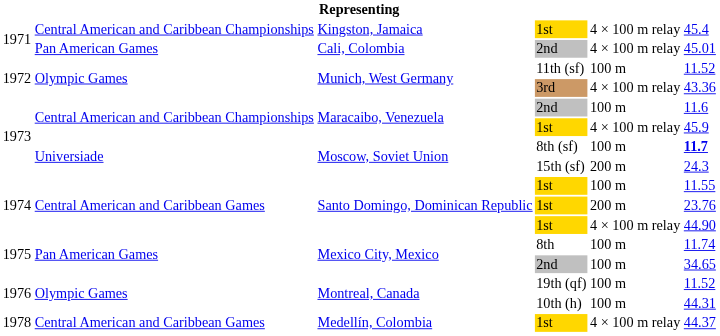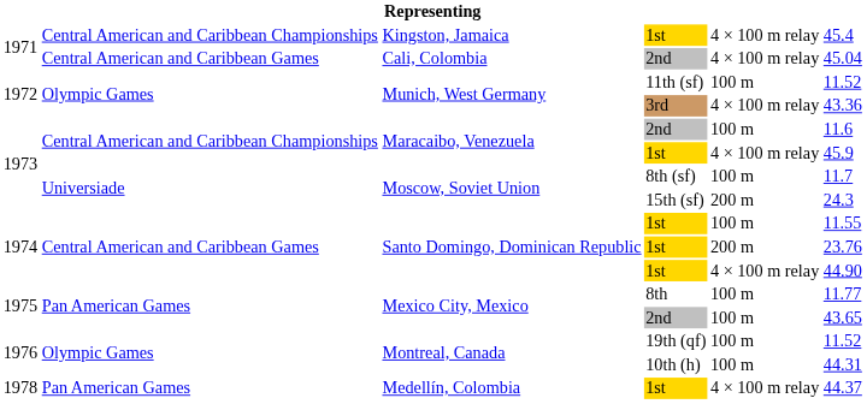 <table>
 <tr>
 <th colspan="6">Representing </th>
 </tr>
 <tr>
 <td rowspan=2>1971</td>
 <td><a href='#'>Central American and Caribbean Championships</a></td>
 <td><a href='#'>Kingston, Jamaica</a></td>
 <td bgcolor=gold>1st</td>
 <td>4 × 100 m relay</td>
 <td><a href='#'>45.4</a></td>
 </tr>
 <tr>
-<td><a href='#'>Pan American Games</a></td>
+<td><a href='#'>Central American and Caribbean Games</a></td>
 <td><a href='#'>Cali, Colombia</a></td>
 <td bgcolor=silver>2nd</td>
 <td>4 × 100 m relay</td>
-<td><a href='#'>45.01</a></td>
+<td><a href='#'>45.04</a></td>
 </tr>
 <tr>
 <td rowspan=2>1972</td>
 <td rowspan=2><a href='#'>Olympic Games</a></td>
 <td rowspan=2><a href='#'>Munich, West Germany</a></td>
 <td>11th (sf)</td>
 <td>100 m</td>
 <td><a href='#'>11.52</a></td>
 </tr>
 <tr>
 <td bgcolor=cc9966>3rd</td>
 <td>4 × 100 m relay</td>
 <td><a href='#'>43.36</a></td>
 </tr>
 <tr>
 <td rowspan=4>1973</td>
 <td rowspan=2><a href='#'>Central American and Caribbean Championships</a></td>
 <td rowspan=2><a href='#'>Maracaibo, Venezuela</a></td>
 <td bgcolor=silver>2nd</td>
 <td>100 m</td>
 <td><a href='#'>11.6</a></td>
 </tr>
 <tr>
 <td bgcolor=gold>1st</td>
 <td>4 × 100 m relay</td>
 <td><a href='#'>45.9</a></td>
 </tr>
 <tr>
 <td rowspan=2><a href='#'>Universiade</a></td>
 <td rowspan=2><a href='#'>Moscow, Soviet Union</a></td>
 <td>8th (sf)</td>
 <td>100 m</td>
-<td><strong><a href='#'>11.7</a></strong></td>
+<td><a href='#'>11.7</a></td>
 </tr>
 <tr>
 <td>15th (sf)</td>
 <td>200 m</td>
 <td><a href='#'>24.3</a></td>
 </tr>
 <tr>
 <td rowspan=3>1974</td>
 <td rowspan=3><a href='#'>Central American and Caribbean Games</a></td>
 <td rowspan=3><a href='#'>Santo Domingo, Dominican Republic</a></td>
 <td bgcolor=gold>1st</td>
 <td>100 m</td>
 <td><a href='#'>11.55</a></td>
 </tr>
 <tr>
 <td bgcolor=gold>1st</td>
 <td>200 m</td>
 <td><a href='#'>23.76</a></td>
 </tr>
 <tr>
 <td bgcolor=gold>1st</td>
 <td>4 × 100 m relay</td>
 <td><a href='#'>44.90</a></td>
 </tr>
 <tr>
 <td rowspan=2>1975</td>
 <td rowspan=2><a href='#'>Pan American Games</a></td>
 <td rowspan=2><a href='#'>Mexico City, Mexico</a></td>
 <td>8th</td>
 <td>100 m</td>
-<td><a href='#'>11.74</a></td>
+<td><a href='#'>11.77</a></td>
 </tr>
 <tr>
 <td bgcolor=silver>2nd</td>
 <td>100 m</td>
-<td><a href='#'>34.65</a></td>
+<td><a href='#'>43.65</a></td>
 </tr>
 <tr>
 <td rowspan=2>1976</td>
 <td rowspan=2><a href='#'>Olympic Games</a></td>
 <td rowspan=2><a href='#'>Montreal, Canada</a></td>
 <td>19th (qf)</td>
 <td>100 m</td>
 <td><a href='#'>11.52</a></td>
 </tr>
 <tr>
 <td>10th (h)</td>
 <td>100 m</td>
 <td><a href='#'>44.31</a></td>
 </tr>
 <tr>
 <td>1978</td>
-<td><a href='#'>Central American and Caribbean Games</a></td>
+<td><a href='#'>Pan American Games</a></td>
 <td><a href='#'>Medellín, Colombia</a></td>
 <td bgcolor=gold>1st</td>
 <td>4 × 100 m relay</td>
 <td><a href='#'>44.37</a></td>
 </tr>
 </table>
